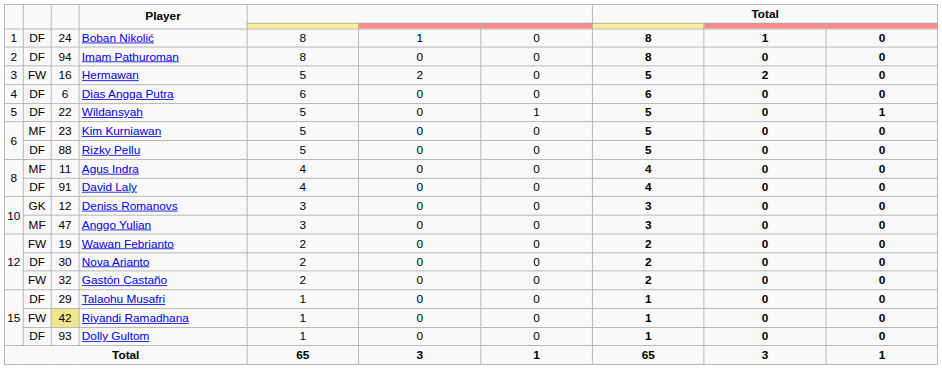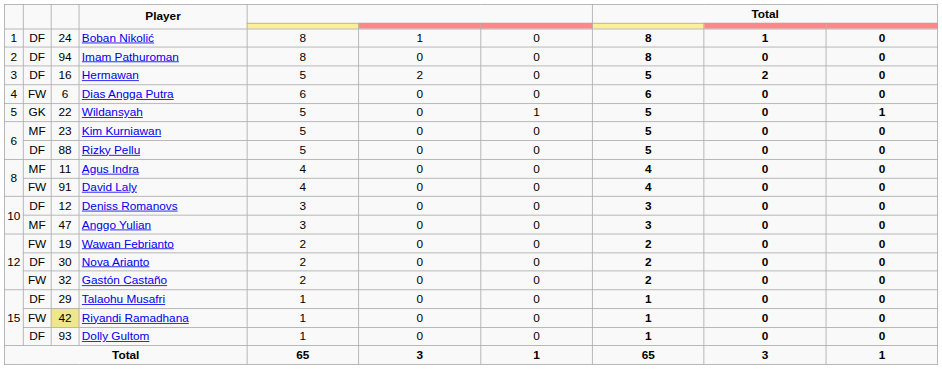 <table class="wikitable" style="font-size: 90%; text-align: center;">
 <tr>
 <td rowspan="2"  style="width:2%;"><strong></strong></td>
 <td rowspan="2"  style="width:3%;"><strong></strong></td>
 <td rowspan="2"  style="width:3%;"><strong></strong></td>
 <td rowspan="2"  style="width:18%;"><strong>Player</strong></td>
 <td colspan="3"><strong></strong></td>
 <td colspan="3"><strong>Total</strong></td>
 </tr>
 <tr>
 <th style="width:25px; background:#fe9;"></th>
 <th style="width:28px; background:#ff8888;"></th>
 <th style="width:25px; background:#ff8888;"></th>
 <th style="width:25px; background:#fe9;"></th>
 <th style="width:28px; background:#ff8888;"></th>
 <th style="width:25px; background:#ff8888;"></th>
 </tr>
 <tr>
 <td>1</td>
 <td>DF</td>
 <td>24</td>
 <td align=left> <a href='#'>Boban Nikolić</a></td>
 <td>8</td>
 <td>1</td>
 <td>0</td>
 <td><strong>8</strong></td>
 <td><strong>1</strong></td>
 <td><strong>0</strong></td>
 </tr>
 <tr>
 <td>2</td>
 <td>DF</td>
 <td>94</td>
 <td align=left> <a href='#'>Imam Pathuroman</a></td>
 <td>8</td>
 <td>0</td>
 <td>0</td>
 <td><strong>8</strong></td>
 <td><strong>0</strong></td>
 <td><strong>0</strong></td>
 </tr>
 <tr>
 <td>3</td>
-<td>FW</td>
+<td>DF</td>
 <td>16</td>
 <td align=left> <a href='#'>Hermawan</a></td>
 <td>5</td>
 <td>2</td>
 <td>0</td>
 <td><strong>5</strong></td>
 <td><strong>2</strong></td>
 <td><strong>0</strong></td>
 </tr>
 <tr>
 <td>4</td>
-<td>DF</td>
+<td>FW</td>
 <td>6</td>
 <td align=left> <a href='#'>Dias Angga Putra</a></td>
 <td>6</td>
 <td>0</td>
 <td>0</td>
 <td><strong>6</strong></td>
 <td><strong>0</strong></td>
 <td><strong>0</strong></td>
 </tr>
 <tr>
 <td>5</td>
-<td>DF</td>
+<td>GK</td>
 <td>22</td>
 <td align=left> <a href='#'>Wildansyah</a></td>
 <td>5</td>
 <td>0</td>
 <td>1</td>
 <td><strong>5</strong></td>
 <td><strong>0</strong></td>
 <td><strong>1</strong></td>
 </tr>
 <tr>
 <td rowspan=2>6</td>
 <td>MF</td>
 <td>23</td>
 <td align=left> <a href='#'>Kim Kurniawan</a></td>
 <td>5</td>
 <td>0</td>
 <td>0</td>
 <td><strong>5</strong></td>
 <td><strong>0</strong></td>
 <td><strong>0</strong></td>
 </tr>
 <tr>
 <td>DF</td>
 <td>88</td>
 <td align=left> <a href='#'>Rizky Pellu</a></td>
 <td>5</td>
 <td>0</td>
 <td>0</td>
 <td><strong>5</strong></td>
 <td><strong>0</strong></td>
 <td><strong>0</strong></td>
 </tr>
 <tr>
 <td rowspan=2>8</td>
 <td>MF</td>
 <td>11</td>
 <td align=left> <a href='#'>Agus Indra</a></td>
 <td>4</td>
 <td>0</td>
 <td>0</td>
 <td><strong>4</strong></td>
 <td><strong>0</strong></td>
 <td><strong>0</strong></td>
 </tr>
 <tr>
-<td>DF</td>
+<td>FW</td>
 <td>91</td>
 <td align=left> <a href='#'>David Laly</a></td>
 <td>4</td>
 <td>0</td>
 <td>0</td>
 <td><strong>4</strong></td>
 <td><strong>0</strong></td>
 <td><strong>0</strong></td>
 </tr>
 <tr>
 <td rowspan=2>10</td>
-<td>GK</td>
+<td>DF</td>
 <td>12</td>
 <td align=left> <a href='#'>Deniss Romanovs</a></td>
 <td>3</td>
 <td>0</td>
 <td>0</td>
 <td><strong>3</strong></td>
 <td><strong>0</strong></td>
 <td><strong>0</strong></td>
 </tr>
 <tr>
 <td>MF</td>
 <td>47</td>
 <td align=left> <a href='#'>Anggo Yulian</a></td>
 <td>3</td>
 <td>0</td>
 <td>0</td>
 <td><strong>3</strong></td>
 <td><strong>0</strong></td>
 <td><strong>0</strong></td>
 </tr>
 <tr>
 <td rowspan=3>12</td>
 <td>FW</td>
 <td>19</td>
 <td align=left> <a href='#'>Wawan Febrianto</a></td>
 <td>2</td>
 <td>0</td>
 <td>0</td>
 <td><strong>2</strong></td>
 <td><strong>0</strong></td>
 <td><strong>0</strong></td>
 </tr>
 <tr>
 <td>DF</td>
 <td>30</td>
 <td align=left> <a href='#'>Nova Arianto</a></td>
 <td>2</td>
 <td>0</td>
 <td>0</td>
 <td><strong>2</strong></td>
 <td><strong>0</strong></td>
 <td><strong>0</strong></td>
 </tr>
 <tr>
 <td>FW</td>
 <td>32</td>
 <td align=left> <a href='#'>Gastón Castaño</a></td>
 <td>2</td>
 <td>0</td>
 <td>0</td>
 <td><strong>2</strong></td>
 <td><strong>0</strong></td>
 <td><strong>0</strong></td>
 </tr>
 <tr>
 <td rowspan=3>15</td>
 <td>DF</td>
 <td>29</td>
 <td align=left> <a href='#'>Talaohu Musafri</a></td>
 <td>1</td>
 <td>0</td>
 <td>0</td>
 <td><strong>1</strong></td>
 <td><strong>0</strong></td>
 <td><strong>0</strong></td>
 </tr>
 <tr>
 <td>FW</td>
 <td style="background: khaki;">42</td>
 <td align=left> <a href='#'>Riyandi Ramadhana</a></td>
 <td>1</td>
 <td>0</td>
 <td>0</td>
 <td><strong>1</strong></td>
 <td><strong>0</strong></td>
 <td><strong>0</strong></td>
 </tr>
 <tr>
 <td>DF</td>
 <td>93</td>
 <td align=left> <a href='#'>Dolly Gultom</a></td>
 <td>1</td>
 <td>0</td>
 <td>0</td>
 <td><strong>1</strong></td>
 <td><strong>0</strong></td>
 <td><strong>0</strong></td>
 </tr>
 <tr>
 <td colspan="4"><strong>Total</strong></td>
 <td><strong>65</strong></td>
 <td><strong>3</strong></td>
 <td><strong>1</strong></td>
 <td><strong>65</strong></td>
 <td><strong>3</strong></td>
 <td><strong>1</strong></td>
 </tr>
 </table>
